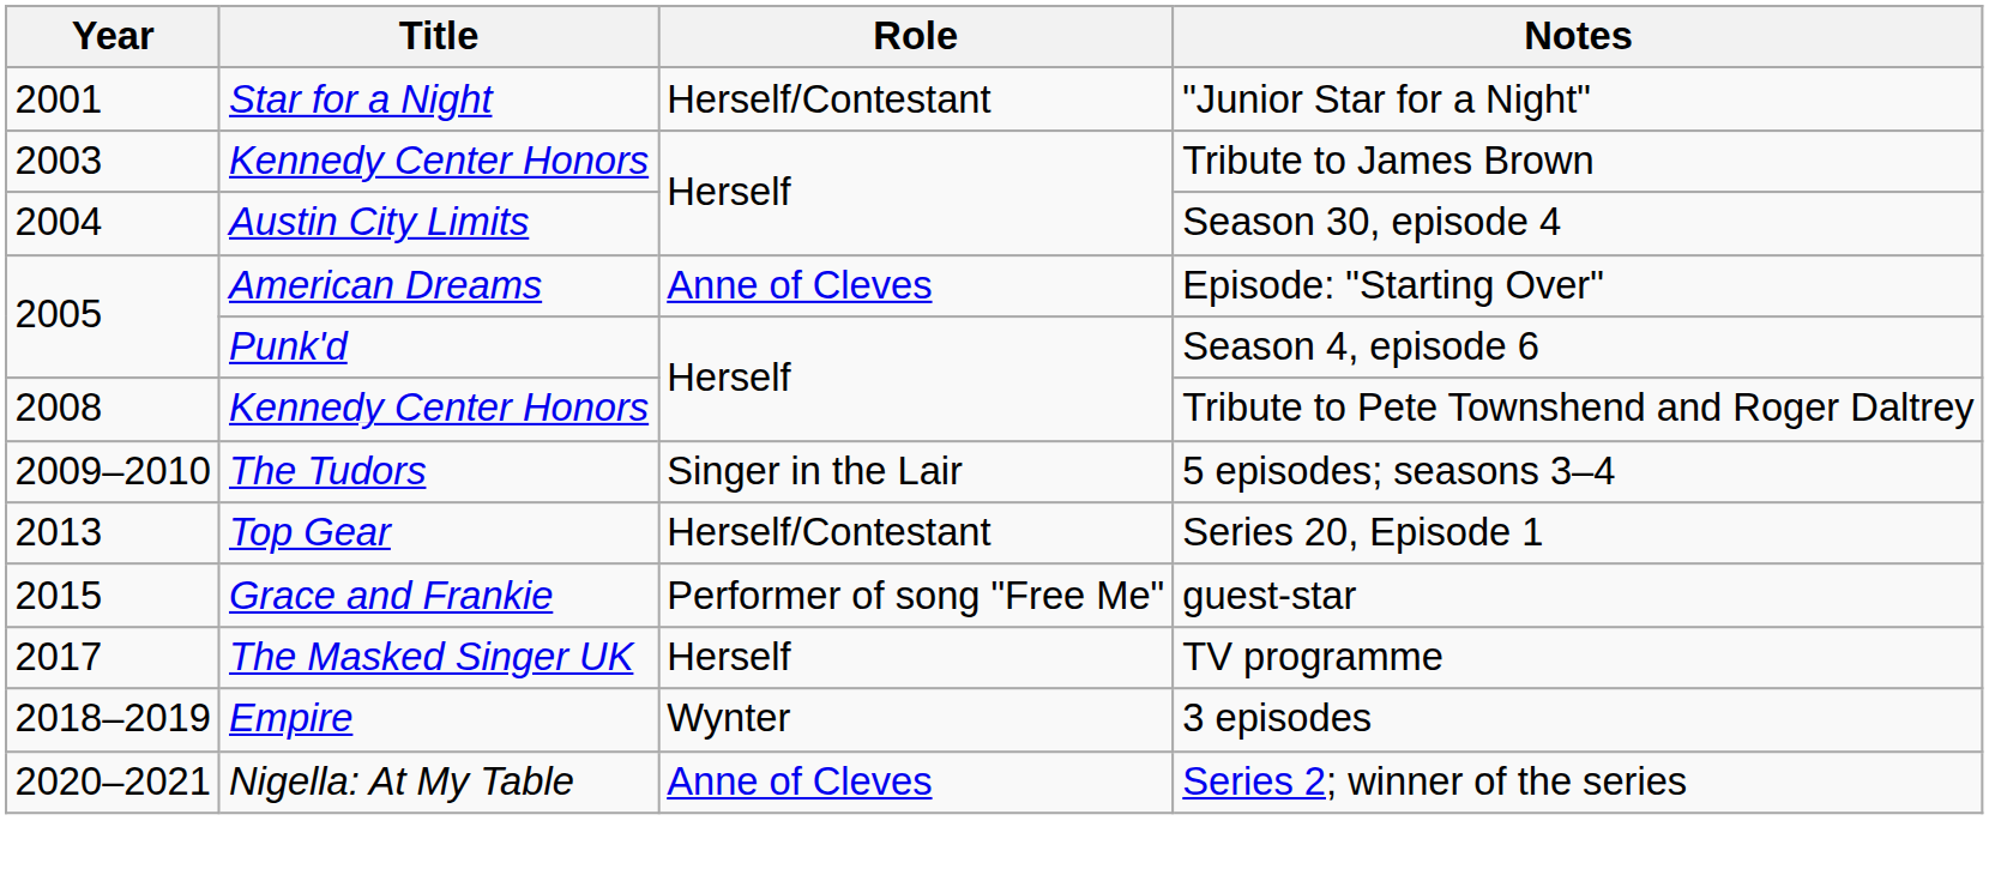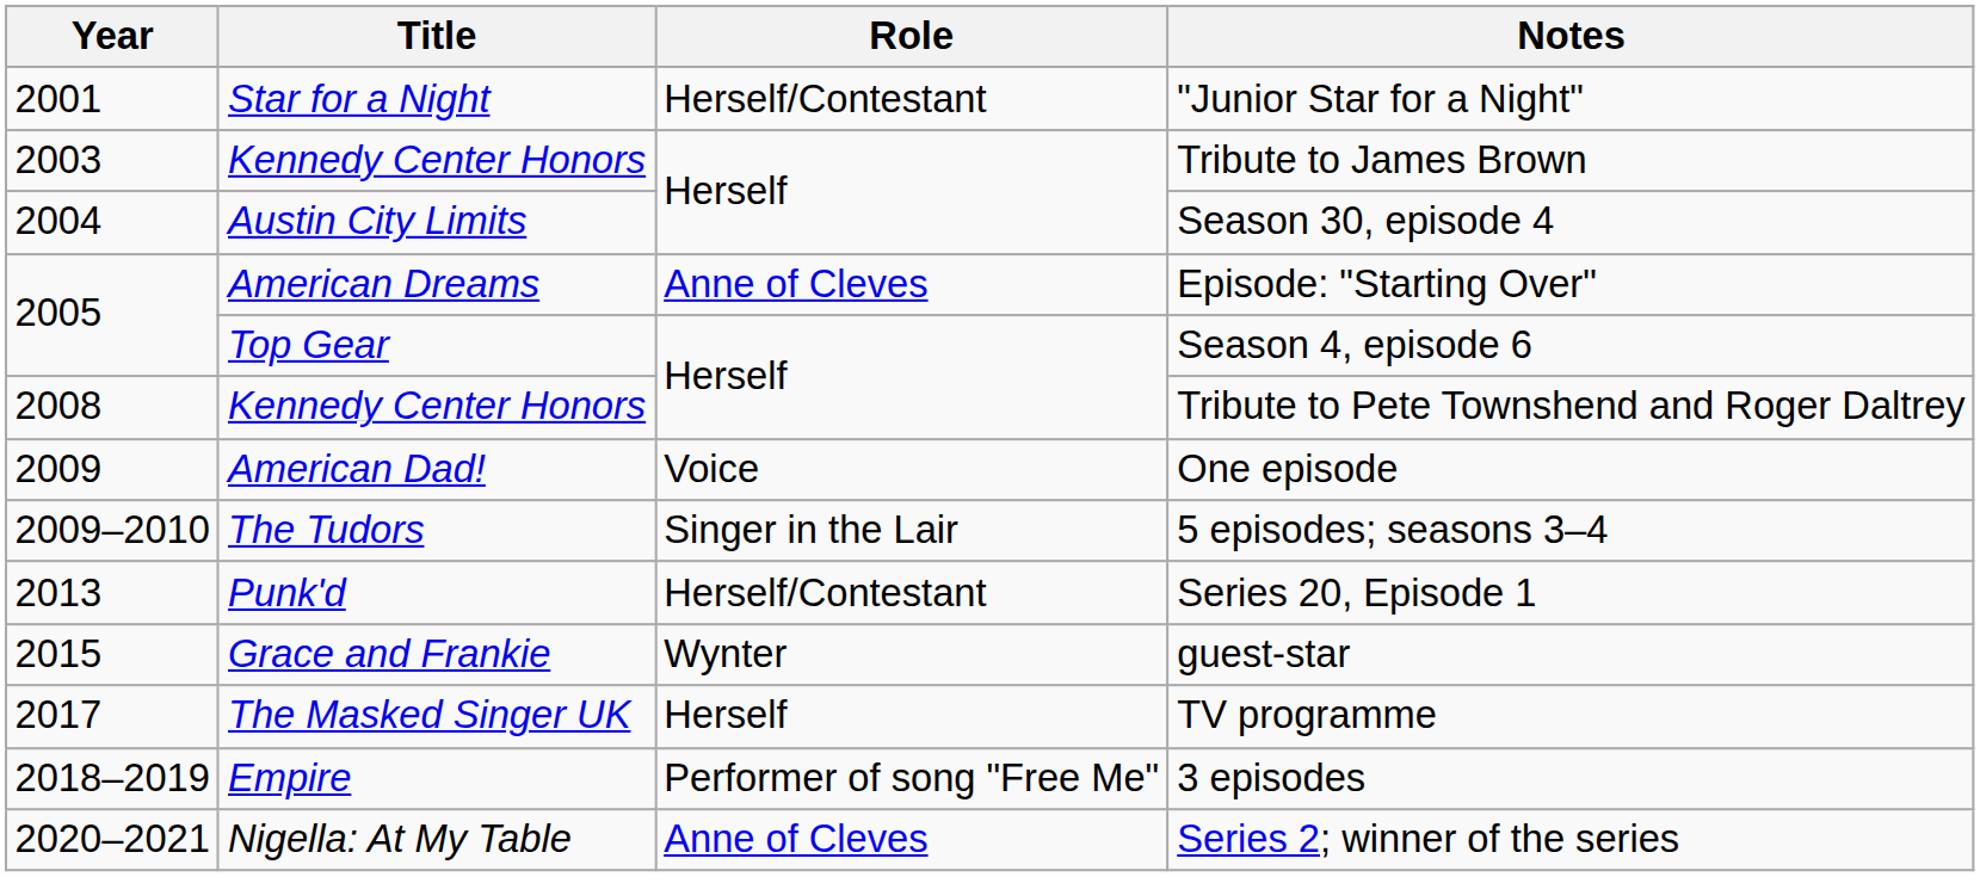 <table class="wikitable sortable">
 <tr>
 <th>Year</th>
 <th>Title</th>
 <th>Role</th>
 <th class="unsortable">Notes</th>
 </tr>
 <tr>
 <td>2001</td>
 <td><em><a href='#'>Star for a Night</a></em></td>
 <td>Herself/Contestant</td>
 <td>"Junior Star for a Night"</td>
 </tr>
 <tr>
 <td>2003</td>
 <td><em><a href='#'>Kennedy Center Honors</a></em></td>
 <td rowspan="2">Herself</td>
 <td>Tribute to James Brown</td>
 </tr>
 <tr>
 <td>2004</td>
 <td><em><a href='#'>Austin City Limits</a></em></td>
 <td>Season 30, episode 4</td>
 </tr>
 <tr>
 <td rowspan="2">2005</td>
 <td><em><a href='#'>American Dreams</a></em></td>
 <td><a href='#'>Anne of Cleves</a></td>
 <td>Episode: "Starting Over"</td>
 </tr>
 <tr>
-<td><em><a href='#'>Punk'd</a></em></td>
+<td><em><a href='#'>Top Gear</a></em></td>
 <td rowspan="2">Herself</td>
 <td>Season 4, episode 6</td>
 </tr>
 <tr>
 <td>2008</td>
 <td><em><a href='#'>Kennedy Center Honors</a></em></td>
 <td>Tribute to Pete Townshend and Roger Daltrey</td>
 </tr>
 <tr>
+<td>2009</td>
+<td><em><a href='#'>American Dad!</a></em></td>
+<td>Voice</td>
+<td>One episode</td>
+</tr>
+<tr>
 <td>2009–2010</td>
 <td><em><a href='#'>The Tudors</a></em></td>
 <td>Singer in the Lair</td>
 <td>5 episodes; seasons 3–4</td>
 </tr>
 <tr>
 <td>2013</td>
-<td><em><a href='#'>Top Gear</a></em></td>
+<td><em><a href='#'>Punk'd</a></em></td>
 <td>Herself/Contestant</td>
 <td>Series 20, Episode 1</td>
 </tr>
 <tr>
 <td>2015</td>
 <td><em><a href='#'>Grace and Frankie</a></em></td>
-<td>Performer of song "Free Me"</td>
+<td>Wynter</td>
 <td>guest-star</td>
 </tr>
 <tr>
 <td>2017</td>
 <td><em><a href='#'>The Masked Singer UK</a></em></td>
 <td>Herself</td>
 <td>TV programme</td>
 </tr>
 <tr>
 <td>2018–2019</td>
 <td><em><a href='#'>Empire</a></em></td>
-<td>Wynter</td>
+<td>Performer of song "Free Me"</td>
 <td>3 episodes</td>
 </tr>
 <tr>
 <td>2020–2021</td>
 <td><em>Nigella: At My Table</em></td>
 <td><a href='#'>Anne of Cleves</a></td>
 <td><a href='#'>Series 2</a>; winner of the series</td>
 </tr>
 </table>
